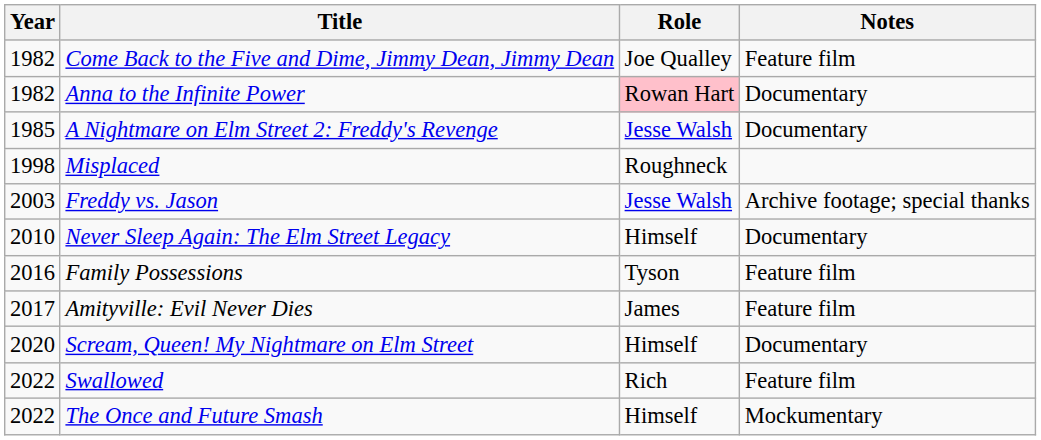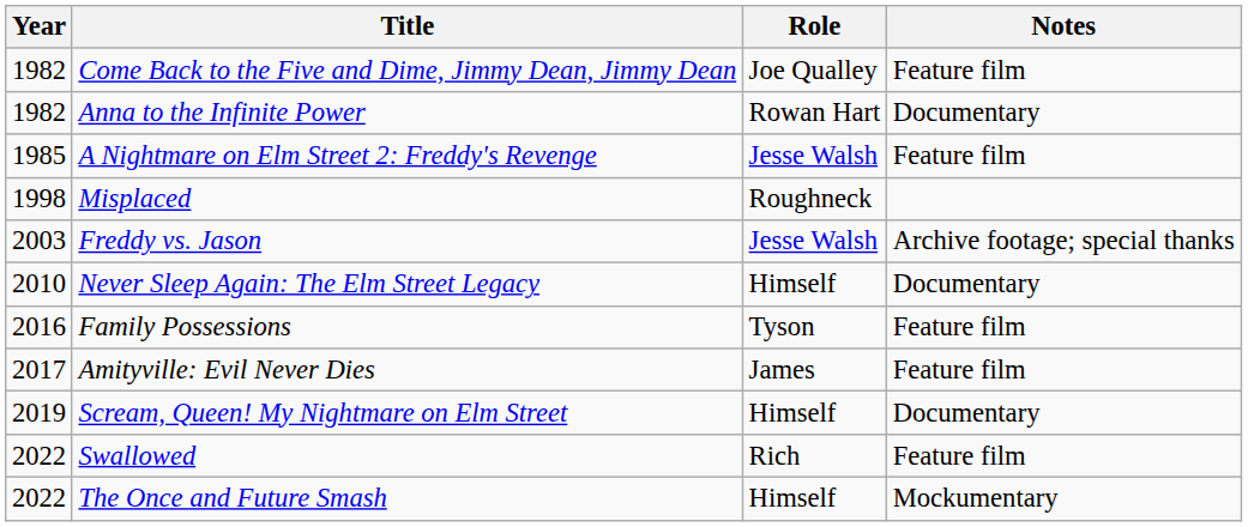 <table class="wikitable sortable">
 <tr>
 <th>Year</th>
 <th>Title</th>
 <th>Role</th>
 <th>Notes</th>
 </tr>
 <tr>
 <td>1982</td>
 <td><em><a href='#'>Come Back to the Five and Dime, Jimmy Dean, Jimmy Dean</a></em></td>
 <td>Joe Qualley</td>
 <td>Feature film</td>
 </tr>
 <tr>
 <td>1982</td>
 <td><em><a href='#'>Anna to the Infinite Power</a></em></td>
-<td style="background: pink;">Rowan Hart</td>
+<td>Rowan Hart</td>
 <td>Documentary</td>
 </tr>
 <tr>
 <td>1985</td>
 <td><em><a href='#'>A Nightmare on Elm Street 2: Freddy's Revenge</a></em></td>
 <td><a href='#'>Jesse Walsh</a></td>
-<td>Documentary</td>
+<td>Feature film</td>
 </tr>
 <tr>
 <td>1998</td>
 <td><em><a href='#'>Misplaced</a></em></td>
 <td>Roughneck</td>
 <td></td>
 </tr>
 <tr>
 <td>2003</td>
 <td><em><a href='#'>Freddy vs. Jason</a></em></td>
 <td><a href='#'>Jesse Walsh</a></td>
 <td>Archive footage; special thanks</td>
 </tr>
 <tr>
 <td>2010</td>
 <td><em><a href='#'>Never Sleep Again: The Elm Street Legacy</a></em></td>
 <td>Himself</td>
 <td>Documentary</td>
 </tr>
 <tr>
 <td>2016</td>
 <td><em>Family Possessions</em></td>
 <td>Tyson</td>
 <td>Feature film</td>
 </tr>
 <tr>
 <td>2017</td>
 <td><em>Amityville: Evil Never Dies</em></td>
 <td>James</td>
 <td>Feature film</td>
 </tr>
 <tr>
-<td>2020</td>
+<td>2019</td>
 <td><em><a href='#'>Scream, Queen! My Nightmare on Elm Street</a></em></td>
 <td>Himself</td>
 <td>Documentary</td>
 </tr>
 <tr>
 <td>2022</td>
 <td><em><a href='#'>Swallowed</a></em></td>
 <td>Rich</td>
 <td>Feature film</td>
 </tr>
 <tr>
 <td>2022</td>
 <td><em><a href='#'>The Once and Future Smash</a></em></td>
 <td>Himself</td>
 <td>Mockumentary</td>
 </tr>
 </table>
